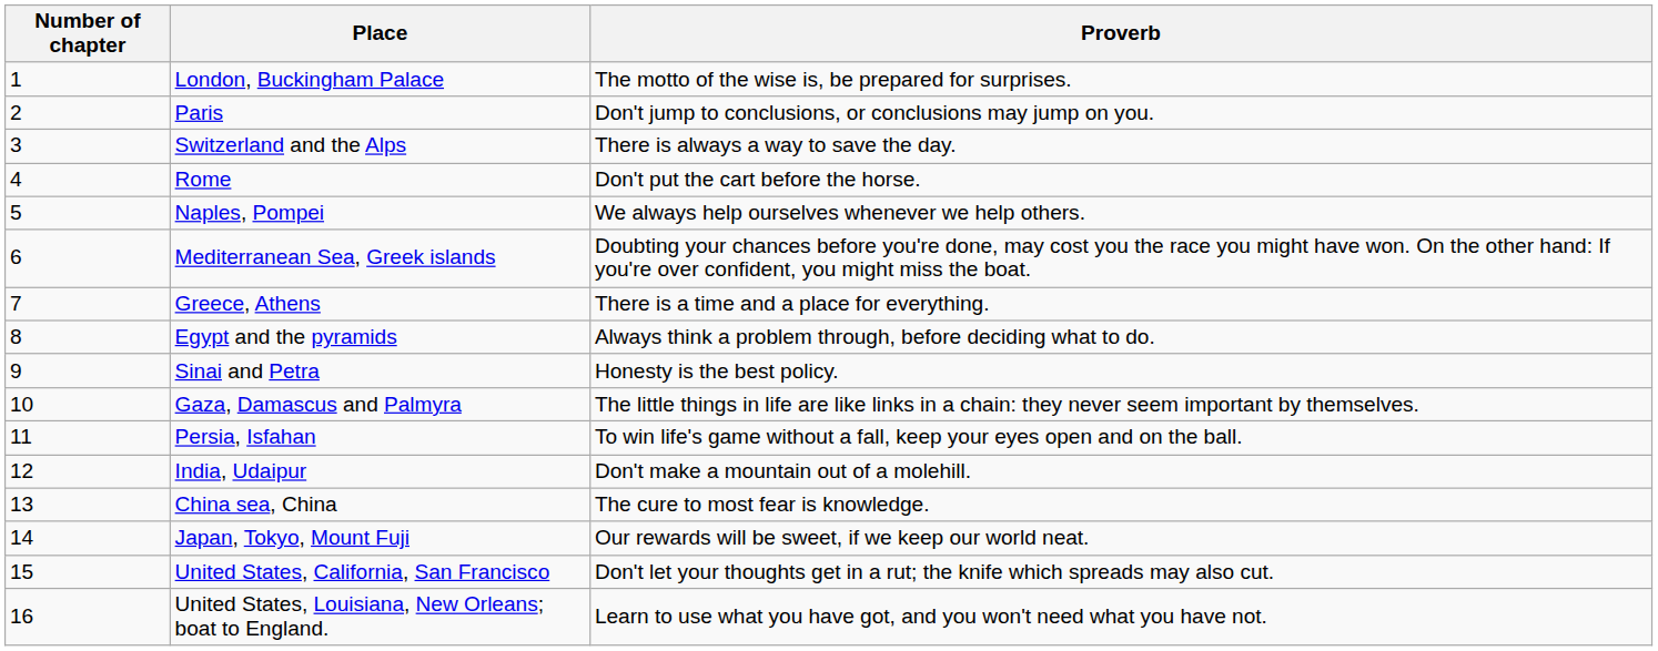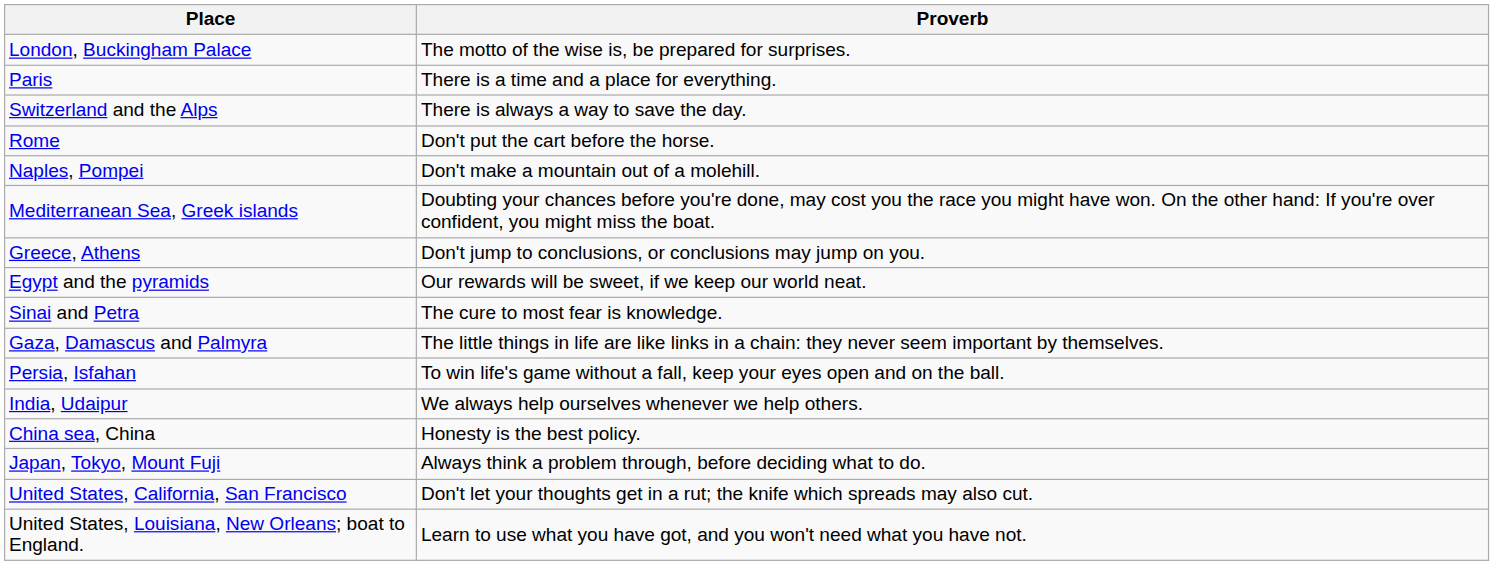 <table class="wikitable">
 <tr>
-<th>Number of chapter</th>
 <th>Place</th>
 <th>Proverb</th>
 </tr>
 <tr>
-<td>1</td>
 <td><a href='#'>London</a>, <a href='#'>Buckingham Palace</a></td>
 <td>The motto of the wise is, be prepared for surprises.</td>
 </tr>
 <tr>
-<td>2</td>
 <td><a href='#'>Paris</a></td>
-<td>Don't jump to conclusions, or conclusions may jump on you.</td>
+<td>There is a time and a place for everything.</td>
 </tr>
 <tr>
-<td>3</td>
 <td><a href='#'>Switzerland</a> and the <a href='#'>Alps</a></td>
 <td>There is always a way to save the day.</td>
 </tr>
 <tr>
-<td>4</td>
 <td><a href='#'>Rome</a></td>
 <td>Don't put the cart before the horse.</td>
 </tr>
 <tr>
-<td>5</td>
 <td><a href='#'>Naples</a>, <a href='#'>Pompei</a></td>
-<td>We always help ourselves whenever we help others.</td>
+<td>Don't make a mountain out of a molehill.</td>
 </tr>
 <tr>
-<td>6</td>
 <td><a href='#'>Mediterranean Sea</a>, <a href='#'>Greek islands</a></td>
 <td>Doubting your chances before you're done, may cost you the race you might have won. On the other hand: If you're over confident, you might miss the boat.</td>
 </tr>
 <tr>
-<td>7</td>
 <td><a href='#'>Greece</a>, <a href='#'>Athens</a></td>
-<td>There is a time and a place for everything.</td>
+<td>Don't jump to conclusions, or conclusions may jump on you.</td>
 </tr>
 <tr>
-<td>8</td>
 <td><a href='#'>Egypt</a> and the <a href='#'>pyramids</a></td>
-<td>Always think a problem through, before deciding what to do.</td>
+<td>Our rewards will be sweet, if we keep our world neat.</td>
 </tr>
 <tr>
-<td>9</td>
 <td><a href='#'>Sinai</a> and <a href='#'>Petra</a></td>
-<td>Honesty is the best policy.</td>
+<td>The cure to most fear is knowledge.</td>
 </tr>
 <tr>
-<td>10</td>
 <td><a href='#'>Gaza</a>, <a href='#'>Damascus</a> and <a href='#'>Palmyra</a></td>
 <td>The little things in life are like links in a chain: they never seem important by themselves.</td>
 </tr>
 <tr>
-<td>11</td>
 <td><a href='#'>Persia</a>, <a href='#'>Isfahan</a></td>
 <td>To win life's game without a fall, keep your eyes open and on the ball.</td>
 </tr>
 <tr>
-<td>12</td>
 <td><a href='#'>India</a>, <a href='#'>Udaipur</a></td>
-<td>Don't make a mountain out of a molehill.</td>
+<td>We always help ourselves whenever we help others.</td>
 </tr>
 <tr>
-<td>13</td>
 <td><a href='#'>China sea</a>, China</td>
-<td>The cure to most fear is knowledge.</td>
+<td>Honesty is the best policy.</td>
 </tr>
 <tr>
-<td>14</td>
 <td><a href='#'>Japan</a>, <a href='#'>Tokyo</a>, <a href='#'>Mount Fuji</a></td>
-<td>Our rewards will be sweet, if we keep our world neat.</td>
+<td>Always think a problem through, before deciding what to do.</td>
 </tr>
 <tr>
-<td>15</td>
 <td><a href='#'>United States</a>, <a href='#'>California</a>, <a href='#'>San Francisco</a></td>
 <td>Don't let your thoughts get in a rut; the knife which spreads may also cut.</td>
 </tr>
 <tr>
-<td>16</td>
 <td>United States, <a href='#'>Louisiana</a>, <a href='#'>New Orleans</a>; boat to England.</td>
 <td>Learn to use what you have got, and you won't need what you have not.</td>
 </tr>
 </table>
